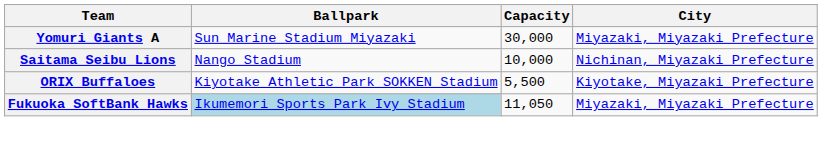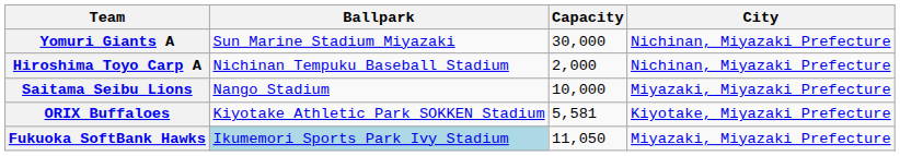 <table class="wikitable sortable plainrowheaders">
 <tr>
 <th scope="col">Team</th>
 <th scope="col">Ballpark</th>
 <th scope="col">Capacity</th>
 <th scope="col">City</th>
 </tr>
 <tr>
 <th scope="row"><a href='#'>Yomuri Giants</a> A</th>
 <td><a href='#'>Sun Marine Stadium Miyazaki</a></td>
 <td>30,000</td>
-<td><a href='#'>Miyazaki, Miyazaki Prefecture</a></td>
+<td><a href='#'>Nichinan, Miyazaki Prefecture</a></td>
+</tr>
+<tr>
+<th scope="row"><a href='#'>Hiroshima Toyo Carp</a> A</th>
+<td><a href='#'>Nichinan Tempuku Baseball Stadium</a></td>
+<td>2,000</td>
+<td><a href='#'>Nichinan, Miyazaki Prefecture</a></td>
 </tr>
 <tr>
 <th scope="row"><a href='#'>Saitama Seibu Lions</a></th>
 <td><a href='#'>Nango Stadium</a></td>
 <td>10,000</td>
-<td><a href='#'>Nichinan, Miyazaki Prefecture</a></td>
+<td><a href='#'>Miyazaki, Miyazaki Prefecture</a></td>
 </tr>
 <tr>
 <th scope="row"><a href='#'>ORIX Buffaloes</a></th>
 <td><a href='#'>Kiyotake Athletic Park SOKKEN Stadium</a></td>
-<td>5,500</td>
+<td>5,581</td>
 <td><a href='#'>Kiyotake, Miyazaki Prefecture</a></td>
 </tr>
 <tr>
 <th scope="row"><a href='#'>Fukuoka SoftBank Hawks</a></th>
 <td style="background: lightblue;"><a href='#'>Ikumemori Sports Park Ivy Stadium</a></td>
 <td>11,050</td>
 <td><a href='#'>Miyazaki, Miyazaki Prefecture</a></td>
 </tr>
 </table>
